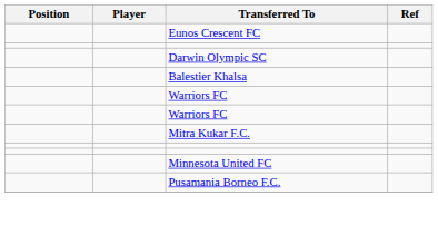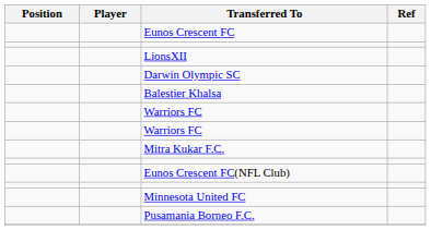 <table class="wikitable sortable" style="width:65%; text-align:center; font-size:100%; text-align:left;">
 <tr>
 <th><strong>Position</strong></th>
 <th><strong>Player</strong></th>
 <th><strong>Transferred To</strong></th>
 <th><strong>Ref</strong></th>
 </tr>
 <tr>
 <td></td>
 <td></td>
 <td> <a href='#'>Eunos Crescent FC</a></td>
 <td></td>
 </tr>
 <tr>
 <td></td>
 <td></td>
 <td></td>
+<td></td>
+</tr>
+<tr>
+<td></td>
+<td></td>
+<td> <a href='#'>LionsXII</a></td>
 <td></td>
 </tr>
 <tr>
 <td></td>
 <td></td>
 <td> <a href='#'>Darwin Olympic SC</a></td>
 <td></td>
 </tr>
 <tr>
 <td></td>
 <td></td>
 <td><a href='#'>Balestier Khalsa</a></td>
 <td></td>
 </tr>
 <tr>
 <td></td>
 <td></td>
 <td> <a href='#'>Warriors FC</a></td>
 <td></td>
 </tr>
 <tr>
 <td></td>
 <td></td>
 <td> <a href='#'>Warriors FC</a></td>
 <td></td>
 </tr>
 <tr>
 <td></td>
 <td></td>
 <td> <a href='#'>Mitra Kukar F.C.</a></td>
 <td></td>
 </tr>
 <tr>
 <td></td>
 <td></td>
 <td></td>
 <td></td>
 </tr>
 <tr>
 <td></td>
 <td></td>
+<td> <a href='#'>Eunos Crescent FC</a>(NFL Club)</td>
+<td></td>
+</tr>
+<tr>
+<td></td>
+<td></td>
 <td></td>
 <td></td>
 </tr>
 <tr>
 <td></td>
 <td></td>
 <td> <a href='#'>Minnesota United FC</a></td>
 <td></td>
 </tr>
 <tr>
 <td></td>
 <td></td>
 <td> <a href='#'>Pusamania Borneo F.C.</a></td>
 <td></td>
 </tr>
 <tr>
 </tr>
 </table>
